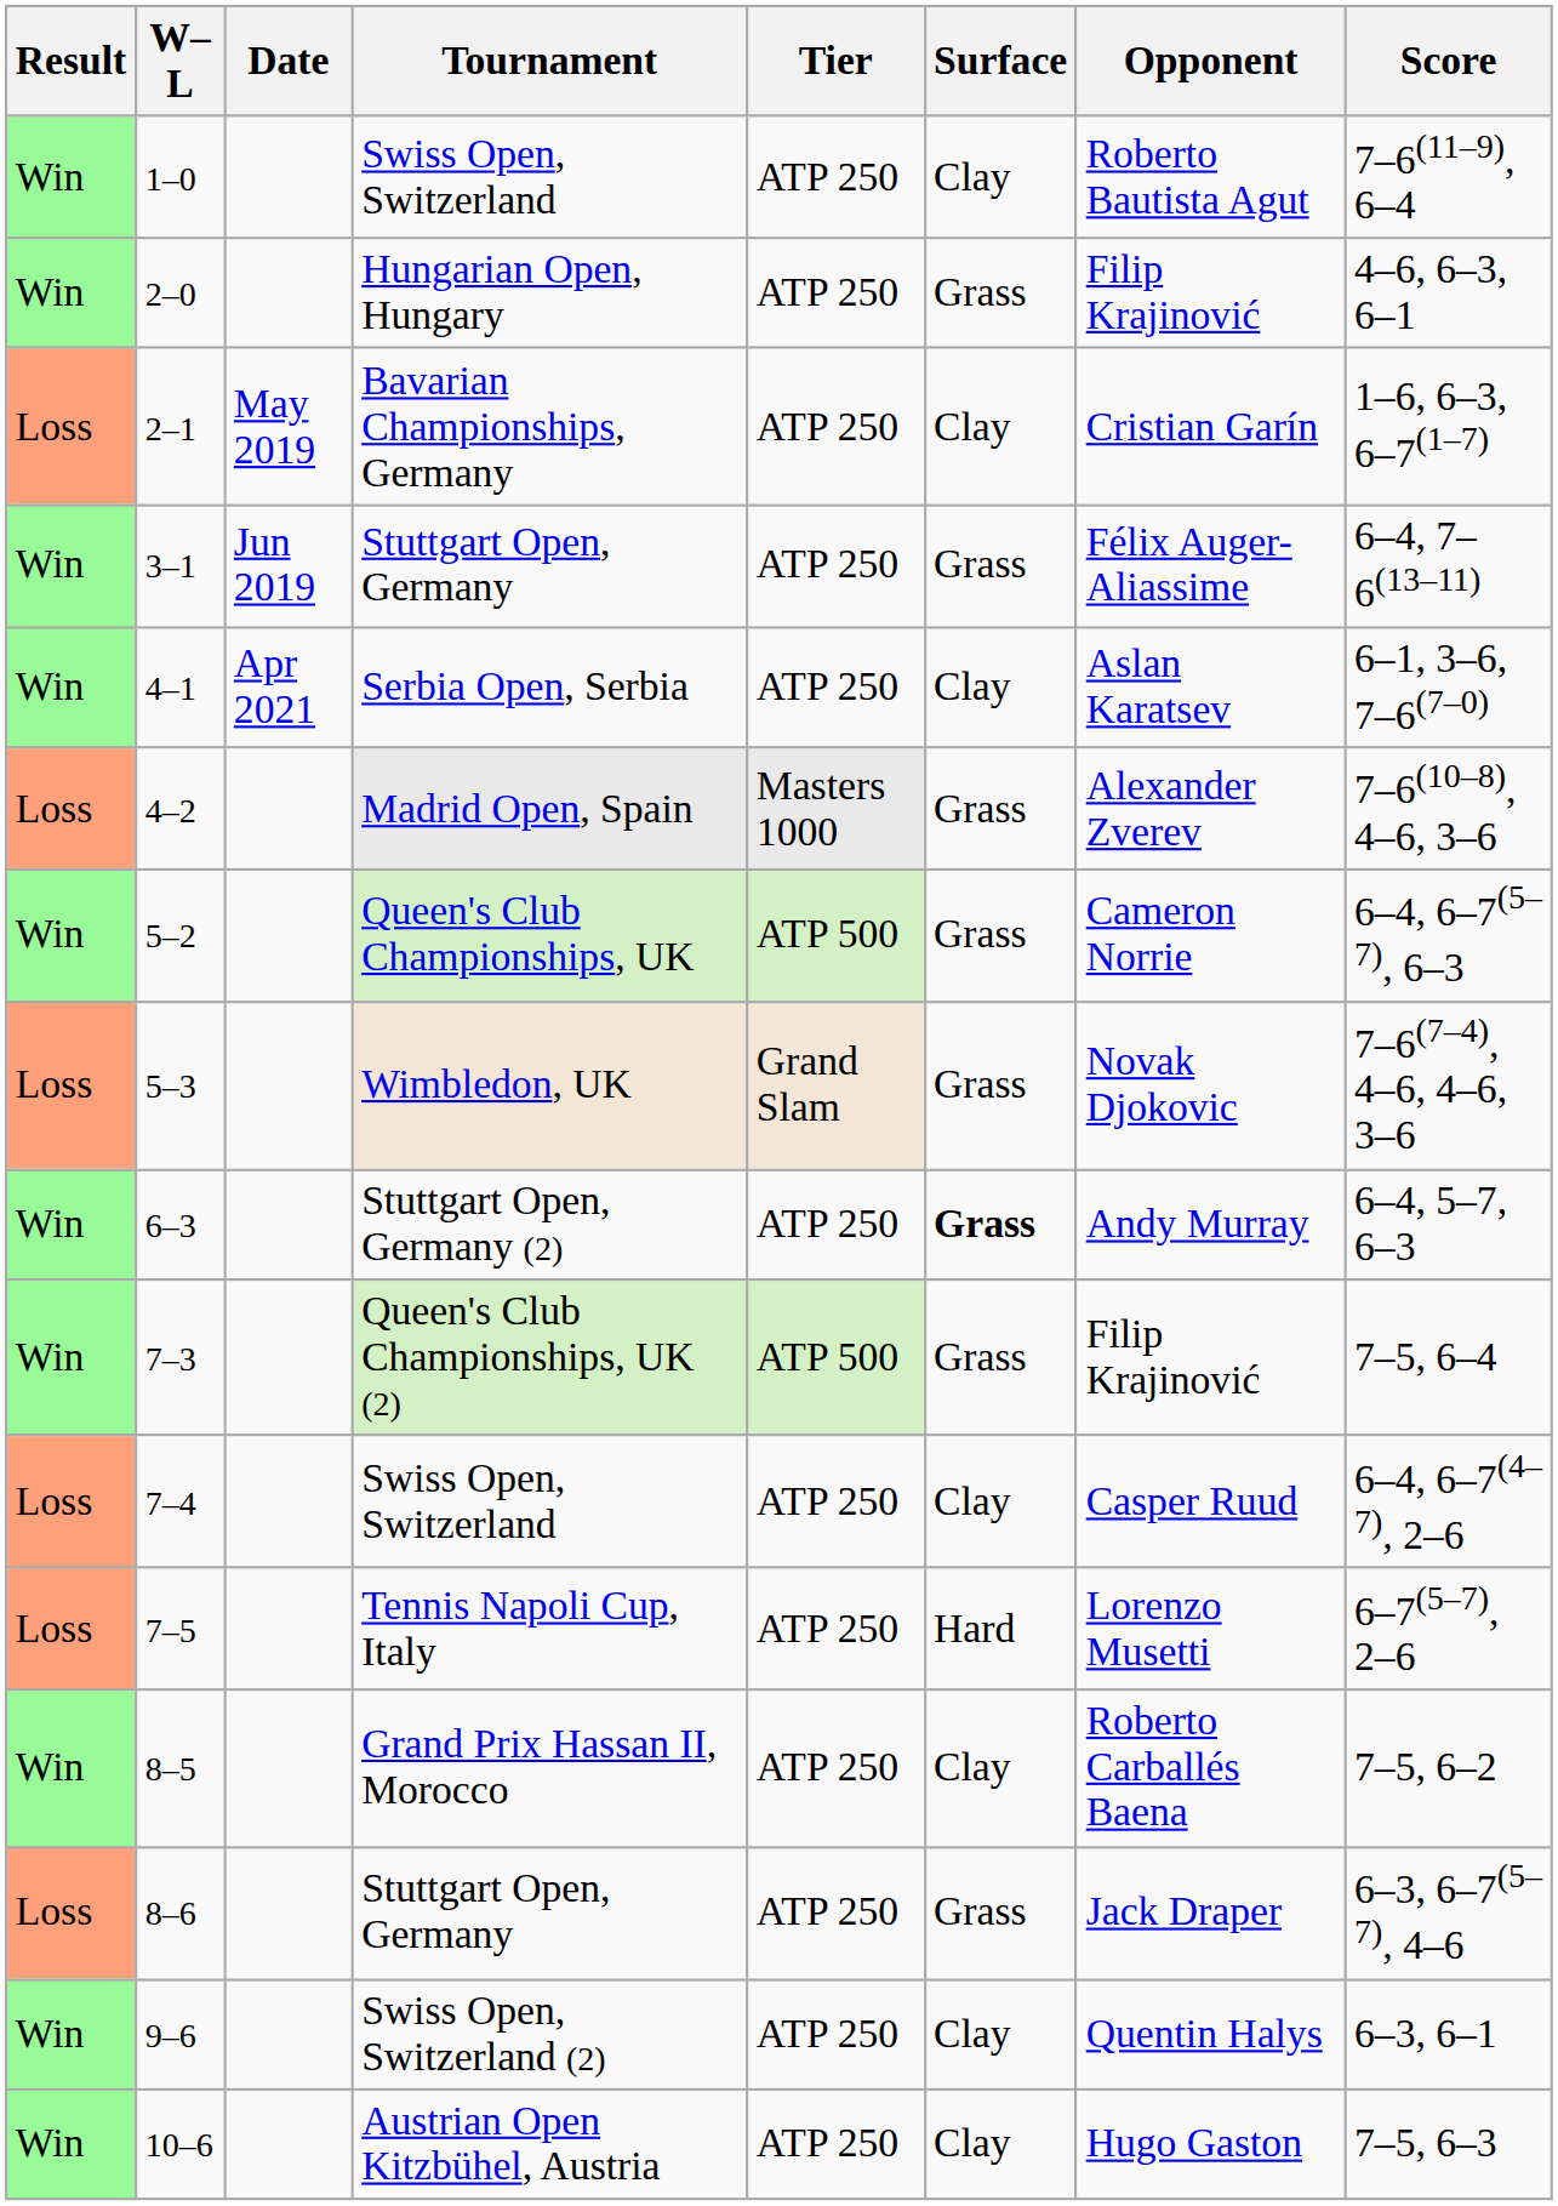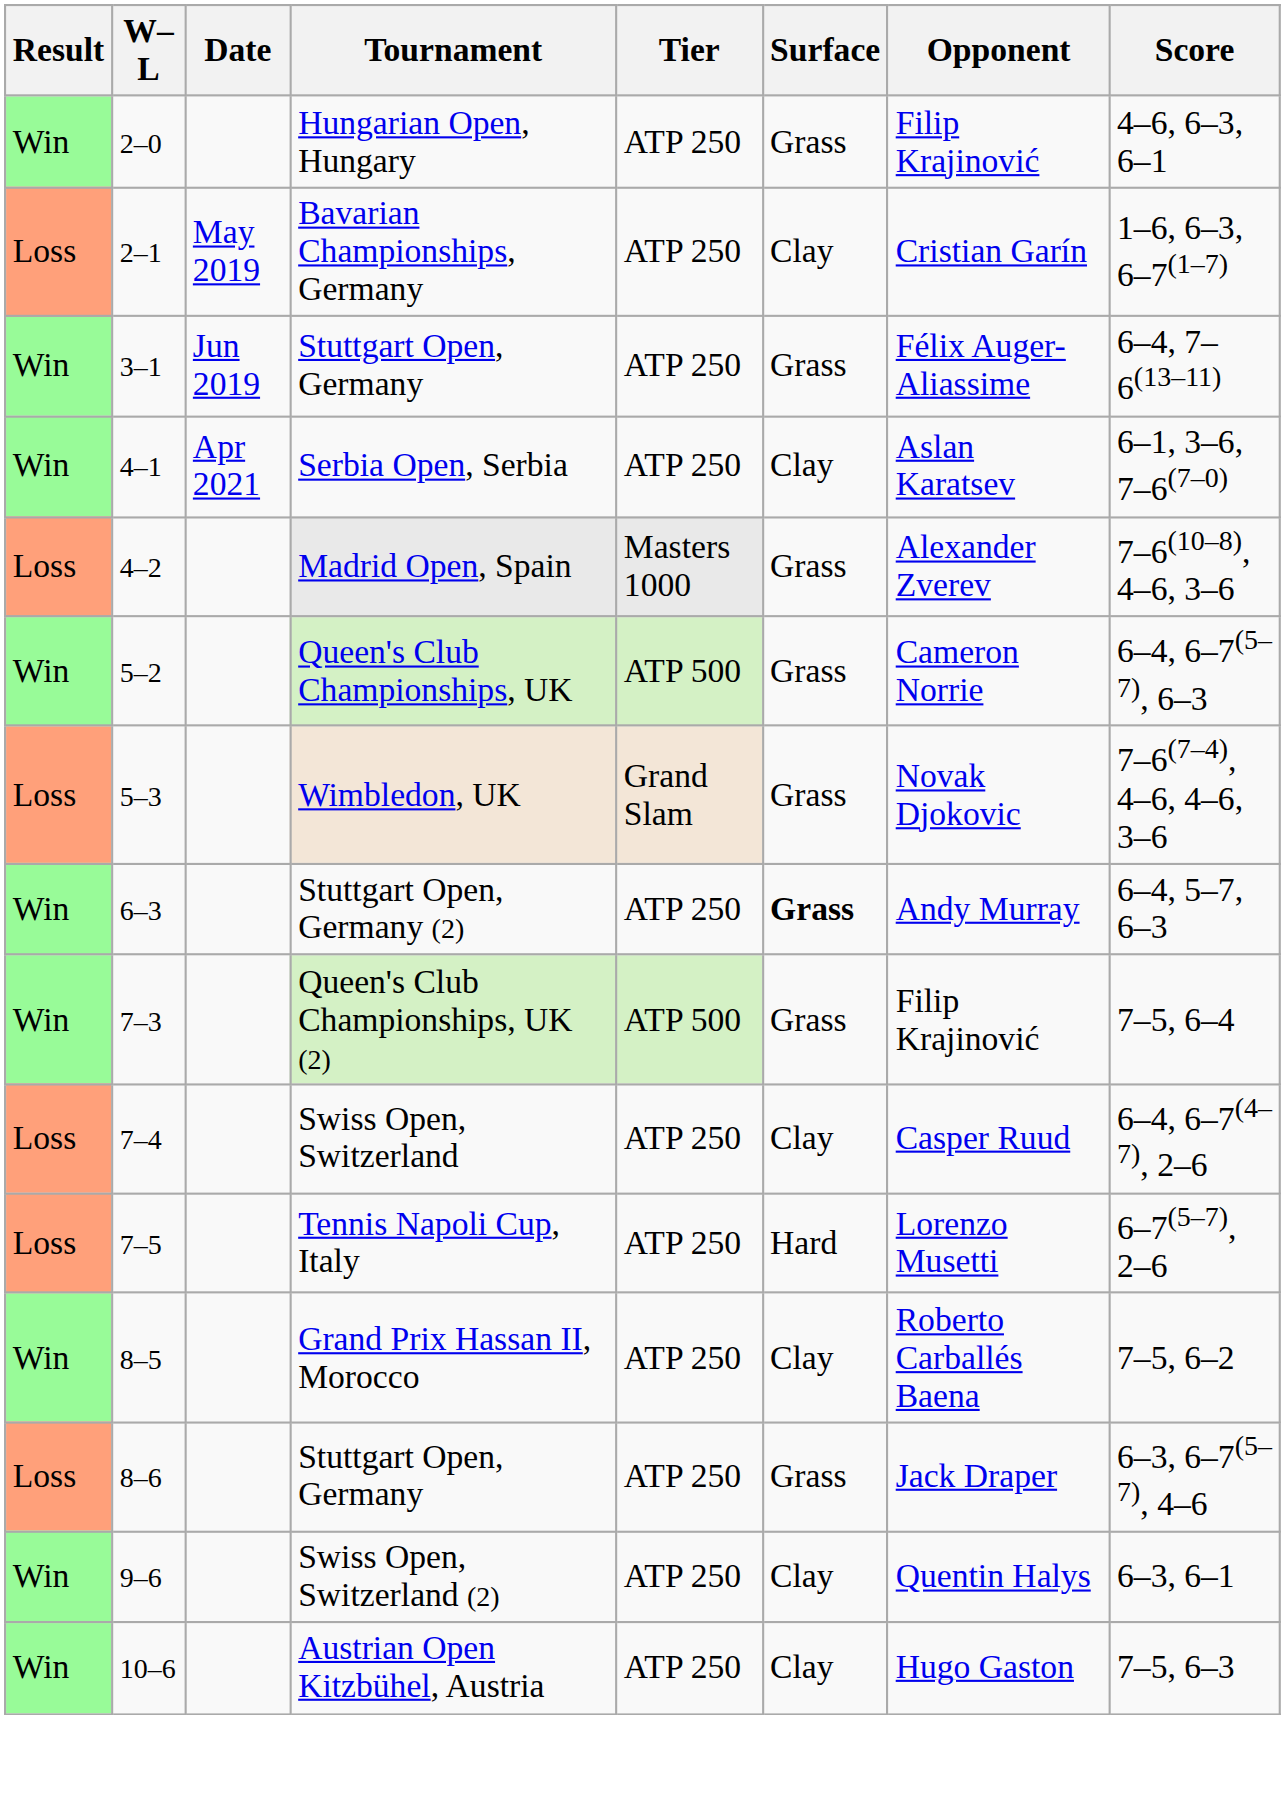 <table class="sortable wikitable">
 <tr>
 <th>Result</th>
 <th class=unsortable>W–L</th>
 <th>Date</th>
 <th>Tournament</th>
 <th>Tier</th>
 <th>Surface</th>
 <th>Opponent</th>
 <th class=unsortable>Score</th>
-</tr>
-<tr>
-<td bgcolor=98fb98>Win</td>
-<td><small>1–0</small></td>
-<td><a href='#'></a></td>
-<td><a href='#'>Swiss Open</a>, Switzerland</td>
-<td>ATP 250</td>
-<td>Clay</td>
-<td> <a href='#'>Roberto Bautista Agut</a></td>
-<td>7–6<sup>(11–9)</sup>, 6–4</td>
 </tr>
 <tr>
 <td bgcolor=98fb98>Win</td>
 <td><small>2–0</small></td>
 <td><a href='#'></a></td>
 <td><a href='#'>Hungarian Open</a>, Hungary</td>
 <td>ATP 250</td>
 <td>Grass</td>
 <td> <a href='#'>Filip Krajinović</a></td>
 <td>4–6, 6–3, 6–1</td>
 </tr>
 <tr>
 <td bgcolor=ffa07a>Loss</td>
 <td><small>2–1</small></td>
 <td><a href='#'>May 2019</a></td>
 <td><a href='#'>Bavarian Championships</a>, Germany</td>
 <td>ATP 250</td>
 <td>Clay</td>
 <td> <a href='#'>Cristian Garín</a></td>
 <td>1–6, 6–3, 6–7<sup>(1–7)</sup></td>
 </tr>
 <tr>
 <td bgcolor=98fb98>Win</td>
 <td><small>3–1</small></td>
 <td><a href='#'>Jun 2019</a></td>
 <td><a href='#'>Stuttgart Open</a>, Germany</td>
 <td>ATP 250</td>
 <td>Grass</td>
 <td> <a href='#'>Félix Auger-Aliassime</a></td>
 <td>6–4, 7–6<sup>(13–11)</sup></td>
 </tr>
 <tr>
 <td bgcolor=98fb98>Win</td>
 <td><small>4–1</small></td>
 <td><a href='#'>Apr 2021</a></td>
 <td><a href='#'>Serbia Open</a>, Serbia</td>
 <td>ATP 250</td>
 <td>Clay</td>
 <td> <a href='#'>Aslan Karatsev</a></td>
 <td>6–1, 3–6, 7–6<sup>(7–0)</sup></td>
 </tr>
 <tr>
 <td bgcolor=ffa07a>Loss</td>
 <td><small>4–2</small></td>
 <td><a href='#'></a></td>
 <td bgcolor=e9e9e9><a href='#'>Madrid Open</a>, Spain</td>
 <td bgcolor=e9e9e9>Masters 1000</td>
 <td>Grass</td>
 <td> <a href='#'>Alexander Zverev</a></td>
 <td>7–6<sup>(10–8)</sup>, 4–6, 3–6</td>
 </tr>
 <tr>
 <td bgcolor=98fb98>Win</td>
 <td><small>5–2</small></td>
 <td><a href='#'></a></td>
 <td bgcolor=d4f1c5><a href='#'>Queen's Club Championships</a>, UK</td>
 <td bgcolor=d4f1c5>ATP 500</td>
 <td>Grass</td>
 <td> <a href='#'>Cameron Norrie</a></td>
 <td>6–4, 6–7<sup>(5–7)</sup>, 6–3</td>
 </tr>
 <tr>
 <td bgcolor=ffa07a>Loss</td>
 <td><small>5–3</small></td>
 <td><a href='#'></a></td>
 <td bgcolor=f3e6d7><a href='#'>Wimbledon</a>, UK</td>
 <td bgcolor=f3e6d7>Grand Slam</td>
 <td>Grass</td>
 <td> <a href='#'>Novak Djokovic</a></td>
 <td>7–6<sup>(7–4)</sup>, 4–6, 4–6, 3–6</td>
 </tr>
 <tr>
 <td bgcolor=98fb98>Win</td>
 <td><small>6–3</small></td>
 <td><a href='#'></a></td>
 <td>Stuttgart Open, Germany <small>(2)</small></td>
 <td>ATP 250</td>
 <td><strong>Grass</strong></td>
 <td> <a href='#'>Andy Murray</a></td>
 <td>6–4, 5–7, 6–3</td>
 </tr>
 <tr>
 <td bgcolor=98fb98>Win</td>
 <td><small>7–3</small></td>
 <td><a href='#'></a></td>
 <td bgcolor=d4f1c5>Queen's Club Championships, UK <small>(2)</small></td>
 <td bgcolor=d4f1c5>ATP 500</td>
 <td>Grass</td>
 <td> Filip Krajinović</td>
 <td>7–5, 6–4</td>
 </tr>
 <tr>
 <td bgcolor=ffa07a>Loss</td>
 <td><small>7–4</small></td>
 <td><a href='#'></a></td>
 <td>Swiss Open, Switzerland</td>
 <td>ATP 250</td>
 <td>Clay</td>
 <td> <a href='#'>Casper Ruud</a></td>
 <td>6–4, 6–7<sup>(4–7)</sup>, 2–6</td>
 </tr>
 <tr>
 <td bgcolor=ffa07a>Loss</td>
 <td><small>7–5</small></td>
 <td><a href='#'></a></td>
 <td><a href='#'>Tennis Napoli Cup</a>, Italy</td>
 <td>ATP 250</td>
 <td>Hard</td>
 <td> <a href='#'>Lorenzo Musetti</a></td>
 <td>6–7<sup>(5–7)</sup>, 2–6</td>
 </tr>
 <tr>
 <td bgcolor=98fb98>Win</td>
 <td><small>8–5</small></td>
 <td><a href='#'></a></td>
 <td><a href='#'>Grand Prix Hassan II</a>, Morocco</td>
 <td>ATP 250</td>
 <td>Clay</td>
 <td> <a href='#'>Roberto Carballés Baena</a></td>
 <td>7–5, 6–2</td>
 </tr>
 <tr>
 <td bgcolor=ffa07a>Loss</td>
 <td><small>8–6</small></td>
 <td><a href='#'></a></td>
 <td>Stuttgart Open, Germany</td>
 <td>ATP 250</td>
 <td>Grass</td>
 <td> <a href='#'>Jack Draper</a></td>
 <td>6–3, 6–7<sup>(5–7)</sup>, 4–6</td>
 </tr>
 <tr>
 <td bgcolor=98fb98>Win</td>
 <td><small>9–6</small></td>
 <td><a href='#'></a></td>
 <td>Swiss Open, Switzerland <small>(2)</small></td>
 <td>ATP 250</td>
 <td>Clay</td>
 <td> <a href='#'>Quentin Halys</a></td>
 <td>6–3, 6–1</td>
 </tr>
 <tr>
 <td bgcolor=98fb98>Win</td>
 <td><small>10–6</small></td>
 <td><a href='#'></a></td>
 <td><a href='#'>Austrian Open Kitzbühel</a>, Austria</td>
 <td>ATP 250</td>
 <td>Clay</td>
 <td> <a href='#'>Hugo Gaston</a></td>
 <td>7–5, 6–3</td>
 </tr>
 </table>
